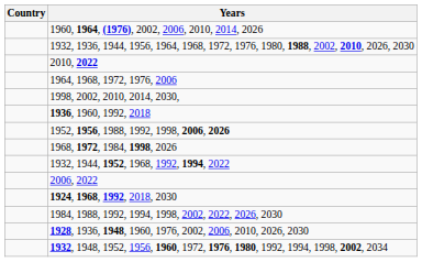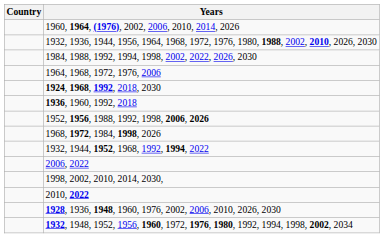 <table class="wikitable">
 <tr>
 <th>Country</th>
 <th>Years</th>
 </tr>
 <tr>
 <td></td>
 <td>1960, <strong>1964</strong>, <strong><a href='#'>(1976)</a></strong>, 2002, <a href='#'>2006</a>, 2010, <a href='#'>2014</a>, 2026</td>
 </tr>
 <tr>
 <td></td>
 <td>1932, 1936, 1944, 1956, 1964, 1968, 1972, 1976, 1980, <strong>1988</strong>, <a href='#'>2002</a>, <strong><a href='#'>2010</a></strong>, 2026, 2030</td>
 </tr>
 <tr>
 <td></td>
-<td>2010, <strong><a href='#'>2022</a></strong></td>
+<td>1984, 1988, 1992, 1994, 1998, <a href='#'>2002</a>, <a href='#'>2022</a>, <a href='#'>2026</a>, 2030</td>
 </tr>
 <tr>
 <td></td>
 <td>1964, 1968, 1972, 1976, <a href='#'>2006</a></td>
 </tr>
 <tr>
 <td></td>
-<td>1998, 2002, 2010, 2014, 2030,</td>
+<td><strong>1924</strong>, <strong>1968</strong>, <strong><a href='#'>1992</a></strong>, <a href='#'>2018</a>, 2030</td>
 </tr>
 <tr>
 <td></td>
 <td><strong>1936</strong>, 1960, 1992, <a href='#'>2018</a></td>
 </tr>
 <tr>
 <td></td>
 <td>1952, <strong>1956</strong>, 1988, 1992, 1998, <strong>2006</strong>, <strong>2026</strong></td>
 </tr>
 <tr>
 <td></td>
 <td>1968, <strong>1972</strong>, 1984, <strong>1998</strong>, 2026</td>
 </tr>
 <tr>
 <td></td>
 <td>1932, 1944, <strong>1952</strong>, 1968, <a href='#'>1992</a>, <strong>1994</strong>, <a href='#'>2022</a></td>
 </tr>
 <tr>
 <td></td>
 <td><a href='#'>2006</a>, <a href='#'>2022</a></td>
 </tr>
 <tr>
 <td></td>
-<td><strong>1924</strong>, <strong>1968</strong>, <strong><a href='#'>1992</a></strong>, <a href='#'>2018</a>, 2030</td>
+<td>1998, 2002, 2010, 2014, 2030,</td>
 </tr>
 <tr>
 <td></td>
-<td>1984, 1988, 1992, 1994, 1998, <a href='#'>2002</a>, <a href='#'>2022</a>, <a href='#'>2026</a>, 2030</td>
+<td>2010, <strong><a href='#'>2022</a></strong></td>
 </tr>
 <tr>
 <td></td>
 <td><strong><a href='#'>1928</a></strong>, 1936, <strong>1948</strong>, 1960, 1976, 2002, <a href='#'>2006</a>, 2010, 2026, 2030</td>
 </tr>
 <tr>
 <td></td>
 <td><strong><a href='#'>1932</a></strong>, 1948, 1952, <a href='#'>1956</a>, <strong>1960</strong>, 1972, <strong>1976</strong>, <strong>1980</strong>, 1992, 1994, 1998, <strong>2002</strong>, 2034</td>
 </tr>
 </table>
